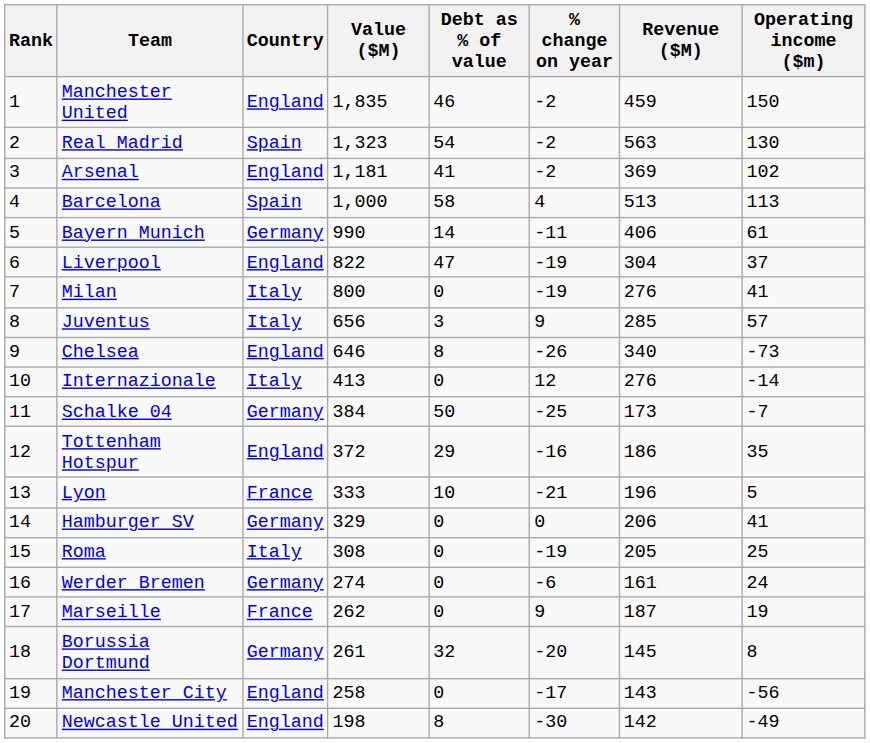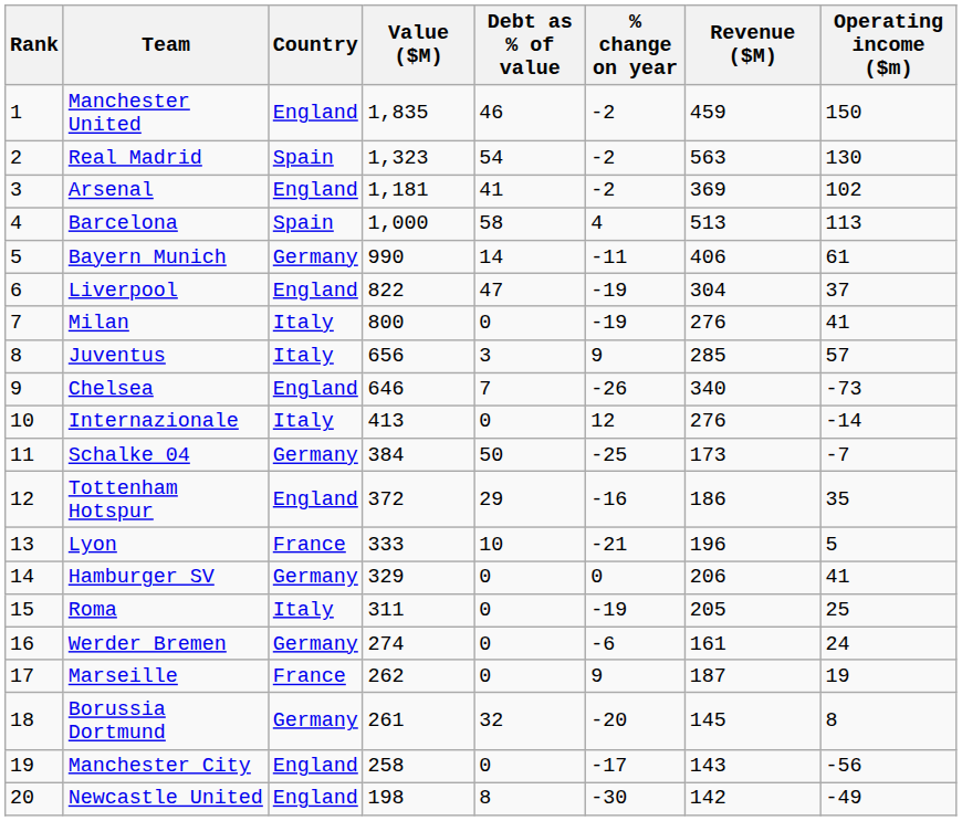 <table class="sortable wikitable">
 <tr>
 <th>Rank</th>
 <th>Team</th>
 <th>Country</th>
 <th>Value ($M)</th>
 <th>Debt as<br>% of value</th>
 <th>% change<br>on year</th>
 <th>Revenue ($M)</th>
 <th>Operating<br>income ($m)</th>
 </tr>
 <tr>
 <td>1</td>
 <td><a href='#'>Manchester United</a></td>
 <td> <a href='#'>England</a></td>
 <td>1,835</td>
 <td>46</td>
 <td>-2</td>
 <td>459</td>
 <td>150</td>
 </tr>
 <tr>
 <td>2</td>
 <td><a href='#'>Real Madrid</a></td>
 <td> <a href='#'>Spain</a></td>
 <td>1,323</td>
 <td>54</td>
 <td>-2</td>
 <td>563</td>
 <td>130</td>
 </tr>
 <tr>
 <td>3</td>
 <td><a href='#'>Arsenal</a></td>
 <td> <a href='#'>England</a></td>
 <td>1,181</td>
 <td>41</td>
 <td>-2</td>
 <td>369</td>
 <td>102</td>
 </tr>
 <tr>
 <td>4</td>
 <td><a href='#'>Barcelona</a></td>
 <td> <a href='#'>Spain</a></td>
 <td>1,000</td>
 <td>58</td>
 <td>4</td>
 <td>513</td>
 <td>113</td>
 </tr>
 <tr>
 <td>5</td>
 <td><a href='#'>Bayern Munich</a></td>
 <td> <a href='#'>Germany</a></td>
 <td>990</td>
 <td>14</td>
 <td>-11</td>
 <td>406</td>
 <td>61</td>
 </tr>
 <tr>
 <td>6</td>
 <td><a href='#'>Liverpool</a></td>
 <td> <a href='#'>England</a></td>
 <td>822</td>
 <td>47</td>
 <td>-19</td>
 <td>304</td>
 <td>37</td>
 </tr>
 <tr>
 <td>7</td>
 <td><a href='#'>Milan</a></td>
 <td> <a href='#'>Italy</a></td>
 <td>800</td>
 <td>0</td>
 <td>-19</td>
 <td>276</td>
 <td>41</td>
 </tr>
 <tr>
 <td>8</td>
 <td><a href='#'>Juventus</a></td>
 <td> <a href='#'>Italy</a></td>
 <td>656</td>
 <td>3</td>
 <td>9</td>
 <td>285</td>
 <td>57</td>
 </tr>
 <tr>
 <td>9</td>
 <td><a href='#'>Chelsea</a></td>
 <td> <a href='#'>England</a></td>
 <td>646</td>
-<td>8</td>
+<td>7</td>
 <td>-26</td>
 <td>340</td>
 <td>-73</td>
 </tr>
 <tr>
 <td>10</td>
 <td><a href='#'>Internazionale</a></td>
 <td> <a href='#'>Italy</a></td>
 <td>413</td>
 <td>0</td>
 <td>12</td>
 <td>276</td>
 <td>-14</td>
 </tr>
 <tr>
 <td>11</td>
 <td><a href='#'>Schalke 04</a></td>
 <td> <a href='#'>Germany</a></td>
 <td>384</td>
 <td>50</td>
 <td>-25</td>
 <td>173</td>
 <td>-7</td>
 </tr>
 <tr>
 <td>12</td>
 <td><a href='#'>Tottenham Hotspur</a></td>
 <td> <a href='#'>England</a></td>
 <td>372</td>
 <td>29</td>
 <td>-16</td>
 <td>186</td>
 <td>35</td>
 </tr>
 <tr>
 <td>13</td>
 <td><a href='#'>Lyon</a></td>
 <td> <a href='#'>France</a></td>
 <td>333</td>
 <td>10</td>
 <td>-21</td>
 <td>196</td>
 <td>5</td>
 </tr>
 <tr>
 <td>14</td>
 <td><a href='#'>Hamburger SV</a></td>
 <td> <a href='#'>Germany</a></td>
 <td>329</td>
 <td>0</td>
 <td>0</td>
 <td>206</td>
 <td>41</td>
 </tr>
 <tr>
 <td>15</td>
 <td><a href='#'>Roma</a></td>
 <td> <a href='#'>Italy</a></td>
-<td>308</td>
+<td>311</td>
 <td>0</td>
 <td>-19</td>
 <td>205</td>
 <td>25</td>
 </tr>
 <tr>
 <td>16</td>
 <td><a href='#'>Werder Bremen</a></td>
 <td> <a href='#'>Germany</a></td>
 <td>274</td>
 <td>0</td>
 <td>-6</td>
 <td>161</td>
 <td>24</td>
 </tr>
 <tr>
 <td>17</td>
 <td><a href='#'>Marseille</a></td>
 <td> <a href='#'>France</a></td>
 <td>262</td>
 <td>0</td>
 <td>9</td>
 <td>187</td>
 <td>19</td>
 </tr>
 <tr>
 <td>18</td>
 <td><a href='#'>Borussia Dortmund</a></td>
 <td> <a href='#'>Germany</a></td>
 <td>261</td>
 <td>32</td>
 <td>-20</td>
 <td>145</td>
 <td>8</td>
 </tr>
 <tr>
 <td>19</td>
 <td><a href='#'>Manchester City</a></td>
 <td> <a href='#'>England</a></td>
 <td>258</td>
 <td>0</td>
 <td>-17</td>
 <td>143</td>
 <td>-56</td>
 </tr>
 <tr>
 <td>20</td>
 <td><a href='#'>Newcastle United</a></td>
 <td> <a href='#'>England</a></td>
 <td>198</td>
 <td>8</td>
 <td>-30</td>
 <td>142</td>
 <td>-49</td>
 </tr>
 </table>
